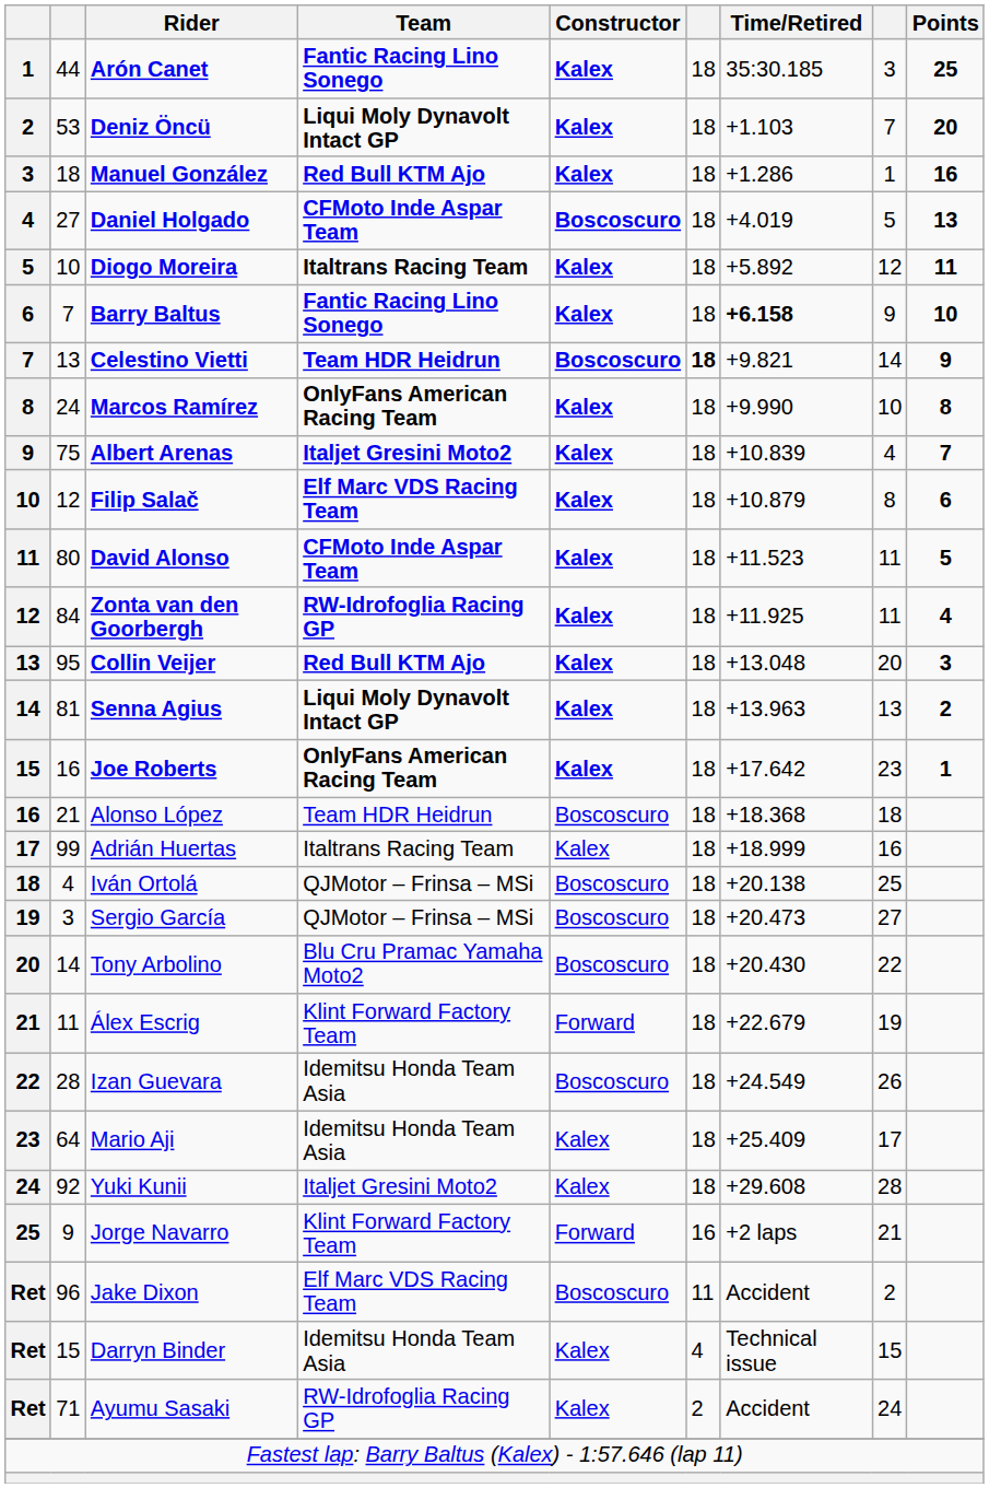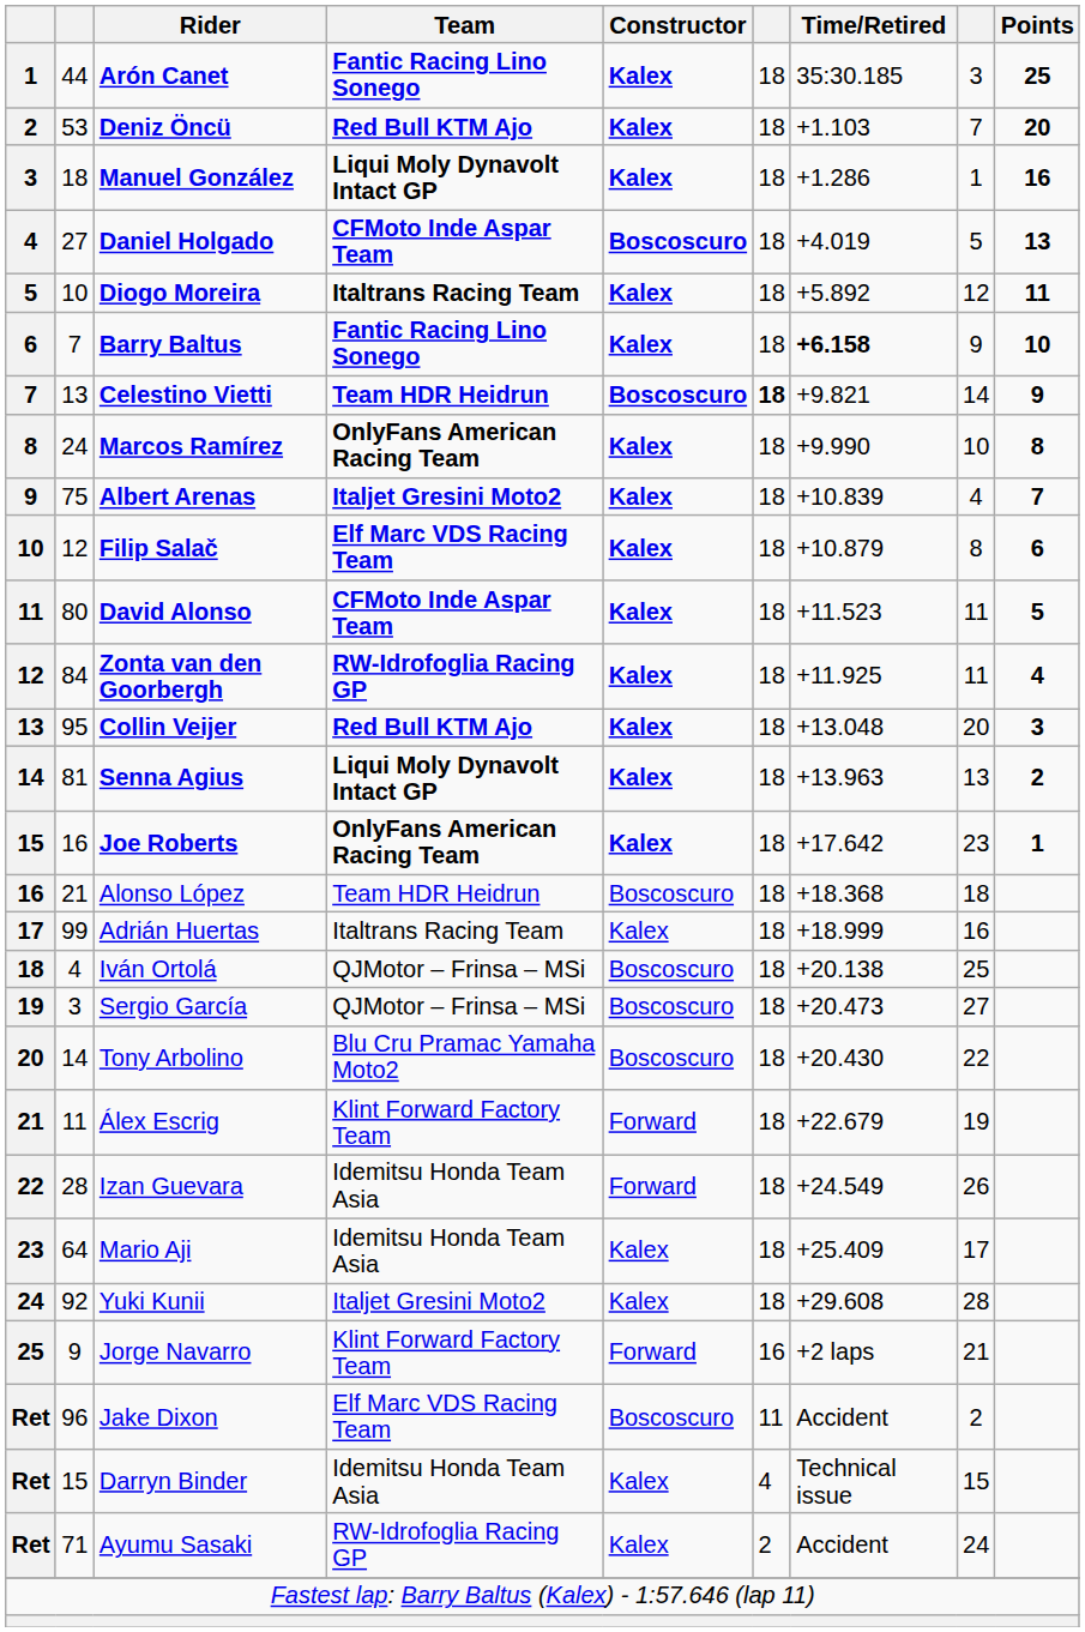 <table class="wikitable sortable" style="font-size: 85%;">
 <tr>
 <th scope="col"></th>
 <th scope="col"></th>
 <th scope="col">Rider</th>
 <th scope="col">Team</th>
 <th scope="col">Constructor</th>
 <th class="unsortable" scope="col"></th>
 <th class="unsortable" scope="col">Time/Retired</th>
 <th scope="col"></th>
 <th scope="col">Points</th>
 </tr>
 <tr>
 <th>1</th>
 <td align="center">44</td>
 <td><strong> <a href='#'>Arón Canet</a></strong></td>
 <td><a href='#'><strong>Fantic Racing Lino Sonego</strong></a></td>
 <td><strong><a href='#'>Kalex</a></strong></td>
 <td>18</td>
 <td>35:30.185</td>
 <td align="center">3</td>
 <td align="center"><strong>25</strong></td>
 </tr>
 <tr>
 <th>2</th>
 <td align="center">53</td>
 <td><strong> <a href='#'>Deniz Öncü</a></strong></td>
-<td><strong>Liqui Moly Dynavolt Intact GP</strong></td>
+<td><a href='#'><strong>Red Bull KTM Ajo</strong></a></td>
 <td><strong><a href='#'>Kalex</a></strong></td>
 <td>18</td>
 <td>+1.103</td>
 <td align="center">7</td>
 <td align="center"><strong>20</strong></td>
 </tr>
 <tr>
 <th>3</th>
 <td align="center">18</td>
 <td><strong> <a href='#'>Manuel González</a></strong></td>
-<td><a href='#'><strong>Red Bull KTM Ajo</strong></a></td>
+<td><strong>Liqui Moly Dynavolt Intact GP</strong></td>
 <td><strong><a href='#'>Kalex</a></strong></td>
 <td>18</td>
 <td>+1.286</td>
 <td align="center">1</td>
 <td align="center"><strong>16</strong></td>
 </tr>
 <tr>
 <th>4</th>
 <td align="center">27</td>
 <td><strong> <a href='#'>Daniel Holgado</a></strong></td>
 <td><a href='#'><strong>CFMoto Inde Aspar Team</strong></a></td>
 <td><strong><a href='#'>Boscoscuro</a></strong></td>
 <td>18</td>
 <td>+4.019</td>
 <td align="center">5</td>
 <td align="center"><strong>13</strong></td>
 </tr>
 <tr>
 <th>5</th>
 <td align="center">10</td>
 <td> <strong><a href='#'>Diogo Moreira</a></strong></td>
 <td><strong>Italtrans Racing Team</strong></td>
 <td><strong><a href='#'>Kalex</a></strong></td>
 <td>18</td>
 <td>+5.892</td>
 <td align="center">12</td>
 <td align="center"><strong>11</strong></td>
 </tr>
 <tr>
 <th>6</th>
 <td align="center">7</td>
 <td><strong> <a href='#'>Barry Baltus</a></strong></td>
 <td><a href='#'><strong>Fantic Racing Lino Sonego</strong></a></td>
 <td><strong><a href='#'>Kalex</a></strong></td>
 <td>18</td>
 <td><strong>+6.158</strong></td>
 <td align="center">9</td>
 <td align="center"><strong>10</strong></td>
 </tr>
 <tr>
 <th>7</th>
 <td align="center">13</td>
 <td><strong> <a href='#'>Celestino Vietti</a></strong></td>
 <td><a href='#'><strong>Team HDR Heidrun</strong></a></td>
 <td><a href='#'><strong>Boscoscuro</strong></a></td>
 <td><strong>18</strong></td>
 <td>+9.821</td>
 <td align="center">14</td>
 <td align="center"><strong>9</strong></td>
 </tr>
 <tr>
 <th>8</th>
 <td align="center">24</td>
 <td><strong> <a href='#'>Marcos Ramírez</a></strong></td>
 <td><strong>OnlyFans American Racing Team</strong></td>
 <td><strong><a href='#'>Kalex</a></strong></td>
 <td>18</td>
 <td>+9.990</td>
 <td align="center">10</td>
 <td align="center"><strong>8</strong></td>
 </tr>
 <tr>
 <th>9</th>
 <td align="center">75</td>
 <td><strong> <a href='#'>Albert Arenas</a></strong></td>
 <td><a href='#'><strong>Italjet Gresini Moto2</strong></a></td>
 <td><strong><a href='#'>Kalex</a></strong></td>
 <td>18</td>
 <td>+10.839</td>
 <td align="center">4</td>
 <td align="center"><strong>7</strong></td>
 </tr>
 <tr>
 <th>10</th>
 <td align="center">12</td>
 <td> <strong><a href='#'>Filip Salač</a></strong></td>
 <td><strong><a href='#'>Elf Marc VDS Racing Team</a></strong></td>
 <td><strong><a href='#'>Kalex</a></strong></td>
 <td>18</td>
 <td>+10.879</td>
 <td align="center">8</td>
 <td align="center"><strong>6</strong></td>
 </tr>
 <tr>
 <th>11</th>
 <td align="center">80</td>
 <td> <strong><a href='#'>David Alonso</a></strong></td>
 <td><strong><a href='#'>CFMoto Inde Aspar Team</a></strong></td>
 <td><strong><a href='#'>Kalex</a></strong></td>
 <td>18</td>
 <td>+11.523</td>
 <td align="center">11</td>
 <td align="center"><strong>5</strong></td>
 </tr>
 <tr>
 <th>12</th>
 <td align="center">84</td>
 <td> <strong><a href='#'>Zonta van den Goorbergh</a></strong></td>
 <td><strong><a href='#'>RW-Idrofoglia Racing GP</a></strong></td>
 <td><strong><a href='#'>Kalex</a></strong></td>
 <td>18</td>
 <td>+11.925</td>
 <td align="center">11</td>
 <td align="center"><strong>4</strong></td>
 </tr>
 <tr>
 <th>13</th>
 <td align="center">95</td>
 <td> <strong><a href='#'>Collin Veijer</a></strong></td>
 <td><strong><a href='#'>Red Bull KTM Ajo</a></strong></td>
 <td><strong><a href='#'>Kalex</a></strong></td>
 <td>18</td>
 <td>+13.048</td>
 <td align="center">20</td>
 <td align="center"><strong>3</strong></td>
 </tr>
 <tr>
 <th>14</th>
 <td align="center">81</td>
 <td><strong> <a href='#'>Senna Agius</a></strong></td>
 <td><strong>Liqui Moly Dynavolt Intact GP</strong></td>
 <td><strong><a href='#'>Kalex</a></strong></td>
 <td>18</td>
 <td>+13.963</td>
 <td align="center">13</td>
 <td align="center"><strong>2</strong></td>
 </tr>
 <tr>
 <th>15</th>
 <td align="center">16</td>
 <td> <strong><a href='#'>Joe Roberts</a></strong></td>
 <td><strong>OnlyFans American Racing Team</strong></td>
 <td><strong><a href='#'>Kalex</a></strong></td>
 <td>18</td>
 <td>+17.642</td>
 <td align="center">23</td>
 <td align="center"><strong>1</strong></td>
 </tr>
 <tr>
 <th>16</th>
 <td align="center">21</td>
 <td> <a href='#'>Alonso López</a></td>
 <td><a href='#'>Team HDR Heidrun</a></td>
 <td><a href='#'>Boscoscuro</a></td>
 <td>18</td>
 <td>+18.368</td>
 <td align="center">18</td>
 <td align="center"></td>
 </tr>
 <tr>
 <th>17</th>
 <td align="center">99</td>
 <td> <a href='#'>Adrián Huertas</a></td>
 <td>Italtrans Racing Team</td>
 <td><a href='#'>Kalex</a></td>
 <td>18</td>
 <td>+18.999</td>
 <td align="center">16</td>
 <td align="center"></td>
 </tr>
 <tr>
 <th>18</th>
 <td align="center">4</td>
 <td> <a href='#'>Iván Ortolá</a></td>
 <td>QJMotor – Frinsa – MSi</td>
 <td><a href='#'>Boscoscuro</a></td>
 <td>18</td>
 <td>+20.138</td>
 <td align="center">25</td>
 <td align="center"></td>
 </tr>
 <tr>
 <th>19</th>
 <td align="center">3</td>
 <td> <a href='#'>Sergio García</a></td>
 <td>QJMotor – Frinsa – MSi</td>
 <td><a href='#'>Boscoscuro</a></td>
 <td>18</td>
 <td>+20.473</td>
 <td align="center">27</td>
 <td align="center"></td>
 </tr>
 <tr>
 <th>20</th>
 <td align="center">14</td>
 <td> <a href='#'>Tony Arbolino</a></td>
 <td><a href='#'>Blu Cru Pramac Yamaha Moto2</a></td>
 <td><a href='#'>Boscoscuro</a></td>
 <td>18</td>
 <td>+20.430</td>
 <td align="center">22</td>
 <td align="center"></td>
 </tr>
 <tr>
 <th>21</th>
 <td align="center">11</td>
 <td> <a href='#'>Álex Escrig</a></td>
 <td><a href='#'>Klint Forward Factory Team</a></td>
 <td><a href='#'>Forward</a></td>
 <td>18</td>
 <td>+22.679</td>
 <td align="center">19</td>
 <td align="center"></td>
 </tr>
 <tr>
 <th>22</th>
 <td align="center">28</td>
 <td> <a href='#'>Izan Guevara</a></td>
 <td>Idemitsu Honda Team Asia</td>
-<td><a href='#'>Boscoscuro</a></td>
+<td><a href='#'>Forward</a></td>
 <td>18</td>
 <td>+24.549</td>
 <td align="center">26</td>
 <td align="center"></td>
 </tr>
 <tr>
 <th>23</th>
 <td align="center">64</td>
 <td> <a href='#'>Mario Aji</a></td>
 <td>Idemitsu Honda Team Asia</td>
 <td><a href='#'>Kalex</a></td>
 <td>18</td>
 <td>+25.409</td>
 <td align="center">17</td>
 <td align="center"></td>
 </tr>
 <tr>
 <th>24</th>
 <td align="center">92</td>
 <td> <a href='#'>Yuki Kunii</a></td>
 <td><a href='#'>Italjet Gresini Moto2</a></td>
 <td><a href='#'>Kalex</a></td>
 <td>18</td>
 <td>+29.608</td>
 <td align="center">28</td>
 <td align="center"></td>
 </tr>
 <tr>
 <th>25</th>
 <td align="center">9</td>
 <td> <a href='#'>Jorge Navarro</a></td>
 <td><a href='#'>Klint Forward Factory Team</a></td>
 <td><a href='#'>Forward</a></td>
 <td>16</td>
 <td>+2 laps</td>
 <td align="center">21</td>
 <td align="center"></td>
 </tr>
 <tr>
 <th>Ret</th>
 <td align="center">96</td>
 <td> <a href='#'>Jake Dixon</a></td>
 <td><a href='#'>Elf Marc VDS Racing Team</a></td>
 <td><a href='#'>Boscoscuro</a></td>
 <td>11</td>
 <td>Accident</td>
 <td align="center">2</td>
 <td align="center"></td>
 </tr>
 <tr>
 <th>Ret</th>
 <td align="center">15</td>
 <td> <a href='#'>Darryn Binder</a></td>
 <td>Idemitsu Honda Team Asia</td>
 <td><a href='#'>Kalex</a></td>
 <td>4</td>
 <td>Technical issue</td>
 <td align="center">15</td>
 <td align="center"></td>
 </tr>
 <tr>
 <th>Ret</th>
 <td align="center">71</td>
 <td> <a href='#'>Ayumu Sasaki</a></td>
 <td><a href='#'>RW-Idrofoglia Racing GP</a></td>
 <td><a href='#'>Kalex</a></td>
 <td>2</td>
 <td>Accident</td>
 <td align="center">24</td>
 <td align="center"></td>
 </tr>
 <tr>
 </tr>
 <tr class="sortbottom">
 <td colspan="9" style="text-align:center"><em><a href='#'>Fastest lap</a>:  <a href='#'>Barry Baltus</a> (<a href='#'>Kalex</a>) - 1:57.646 (lap 11)</em></td>
 </tr>
 <tr class="sortbottom">
 <th colspan="9"></th>
 </tr>
 </table>
